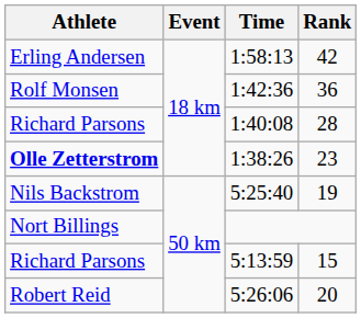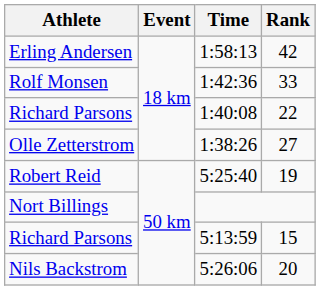 <table class=wikitable style=font-size:90%;text-align:center>
 <tr>
 <th>Athlete</th>
 <th>Event</th>
 <th>Time</th>
 <th>Rank</th>
 </tr>
 <tr>
 <td align=left><a href='#'>Erling Andersen</a></td>
 <td align=left rowspan=4><a href='#'>18 km</a></td>
 <td>1:58:13</td>
 <td>42</td>
 </tr>
 <tr>
 <td align=left><a href='#'>Rolf Monsen</a></td>
 <td>1:42:36</td>
-<td>36</td>
+<td>33</td>
 </tr>
 <tr>
 <td align=left><a href='#'>Richard Parsons</a></td>
 <td>1:40:08</td>
-<td>28</td>
+<td>22</td>
 </tr>
 <tr>
-<td align=left><strong><a href='#'>Olle Zetterstrom</a></strong></td>
+<td align=left><a href='#'>Olle Zetterstrom</a></td>
 <td>1:38:26</td>
-<td>23</td>
+<td>27</td>
 </tr>
 <tr>
-<td align=left><a href='#'>Nils Backstrom</a></td>
+<td align=left><a href='#'>Robert Reid</a></td>
 <td align=left rowspan=4><a href='#'>50 km</a></td>
 <td>5:25:40</td>
 <td>19</td>
 </tr>
 <tr>
 <td align=left><a href='#'>Nort Billings</a></td>
 <td colspan=2></td>
 </tr>
 <tr>
 <td align=left><a href='#'>Richard Parsons</a></td>
 <td>5:13:59</td>
 <td>15</td>
 </tr>
 <tr>
-<td align=left><a href='#'>Robert Reid</a></td>
+<td align=left><a href='#'>Nils Backstrom</a></td>
 <td>5:26:06</td>
 <td>20</td>
 </tr>
 </table>
